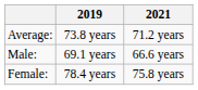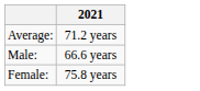 <table class="wikitable floatright" style="text-align: center;">
 <tr>
 <th></th>
-<th style="width:5em;">2019</th>
 <th style="width:5em;">2021</th>
 </tr>
 <tr>
 <td style="text-align: left;">Average:</td>
-<td>73.8 years</td>
 <td>71.2 years</td>
 </tr>
 <tr>
 <td style="text-align: left;">Male:</td>
-<td>69.1 years</td>
 <td>66.6 years</td>
 </tr>
 <tr>
 <td style="text-align: left;">Female:</td>
-<td>78.4 years</td>
 <td>75.8 years</td>
 </tr>
 </table>
